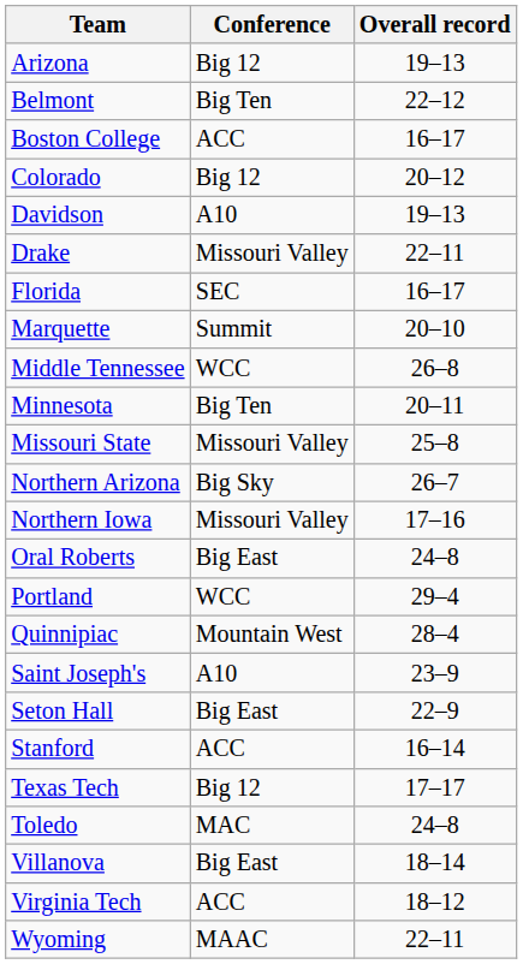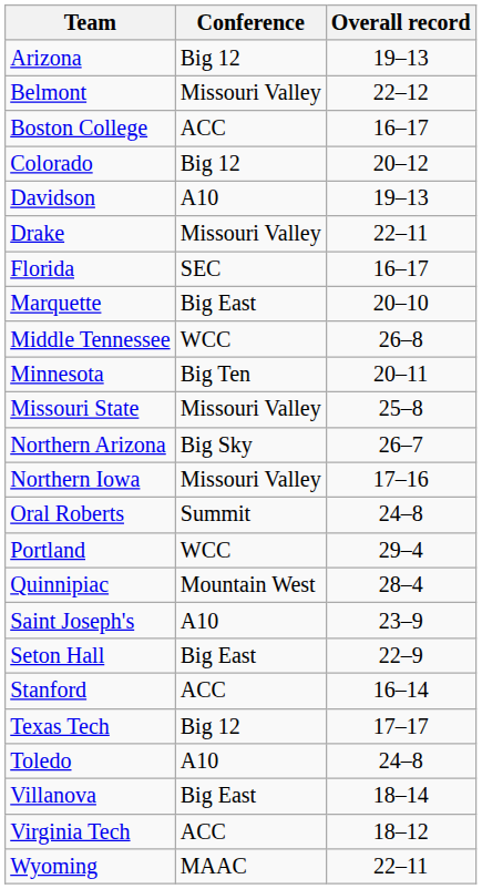 <table class="wikitable sortable" style="text-align: center;">
 <tr>
 <th>Team</th>
 <th>Conference</th>
 <th data-sort-type="number">Overall record</th>
 </tr>
 <tr>
 <td align=left><a href='#'>Arizona</a></td>
 <td align=left>Big 12</td>
 <td>19–13</td>
 </tr>
 <tr>
 <td align=left><a href='#'>Belmont</a></td>
-<td align=left>Big Ten</td>
+<td align=left>Missouri Valley</td>
 <td>22–12</td>
 </tr>
 <tr>
 <td align=left><a href='#'>Boston College</a></td>
 <td align=left>ACC</td>
 <td>16–17</td>
 </tr>
 <tr>
 <td align=left><a href='#'>Colorado</a></td>
 <td align=left>Big 12</td>
 <td>20–12</td>
 </tr>
 <tr>
 <td align=left><a href='#'>Davidson</a></td>
 <td align=left>A10</td>
 <td>19–13</td>
 </tr>
 <tr>
 <td align=left><a href='#'>Drake</a></td>
 <td align=left>Missouri Valley</td>
 <td>22–11</td>
 </tr>
 <tr>
 <td align=left><a href='#'>Florida</a></td>
 <td align=left>SEC</td>
 <td>16–17</td>
 </tr>
 <tr>
 <td align=left><a href='#'>Marquette</a></td>
-<td align=left>Summit</td>
+<td align=left>Big East</td>
 <td>20–10</td>
 </tr>
 <tr>
 <td align=left><a href='#'>Middle Tennessee</a></td>
 <td align=left>WCC</td>
 <td>26–8</td>
 </tr>
 <tr>
 <td align=left><a href='#'>Minnesota</a></td>
 <td align=left>Big Ten</td>
 <td>20–11</td>
 </tr>
 <tr>
 <td align=left><a href='#'>Missouri State</a></td>
 <td align=left>Missouri Valley</td>
 <td>25–8</td>
 </tr>
 <tr>
 <td align=left><a href='#'>Northern Arizona</a></td>
 <td align=left>Big Sky</td>
 <td>26–7</td>
 </tr>
 <tr>
 <td align=left><a href='#'>Northern Iowa</a></td>
 <td align=left>Missouri Valley</td>
 <td>17–16</td>
 </tr>
 <tr>
 <td align=left><a href='#'>Oral Roberts</a></td>
-<td align=left>Big East</td>
+<td align=left>Summit</td>
 <td>24–8</td>
 </tr>
 <tr>
 <td align=left><a href='#'>Portland</a></td>
 <td align=left>WCC</td>
 <td>29–4</td>
 </tr>
 <tr>
 <td align=left><a href='#'>Quinnipiac</a></td>
 <td align=left>Mountain West</td>
 <td>28–4</td>
 </tr>
 <tr>
 <td align=left><a href='#'>Saint Joseph's</a></td>
 <td align=left>A10</td>
 <td>23–9</td>
 </tr>
 <tr>
 <td align=left><a href='#'>Seton Hall</a></td>
 <td align=left>Big East</td>
 <td>22–9</td>
 </tr>
 <tr>
 <td align=left><a href='#'>Stanford</a></td>
 <td align=left>ACC</td>
 <td>16–14</td>
 </tr>
 <tr>
 <td align=left><a href='#'>Texas Tech</a></td>
 <td align=left>Big 12</td>
 <td>17–17</td>
 </tr>
 <tr>
 <td align=left><a href='#'>Toledo</a></td>
-<td align=left>MAC</td>
+<td align=left>A10</td>
 <td>24–8</td>
 </tr>
 <tr>
 <td align=left><a href='#'>Villanova</a></td>
 <td align=left>Big East</td>
 <td>18–14</td>
 </tr>
 <tr>
 <td align=left><a href='#'>Virginia Tech</a></td>
 <td align=left>ACC</td>
 <td>18–12</td>
 </tr>
 <tr>
 <td align=left><a href='#'>Wyoming</a></td>
 <td align=left>MAAC</td>
 <td>22–11</td>
 </tr>
 </table>
